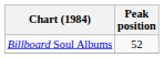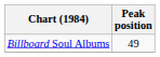 <table class="wikitable">
 <tr>
 <th>Chart (1984)</th>
 <th>Peak<br>position</th>
 </tr>
 <tr>
 <td><a href='#'><em>Billboard</em> Soul Albums</a></td>
-<td align=center>52</td>
+<td align=center>49</td>
 </tr>
 <tr>
 </tr>
 </table>
